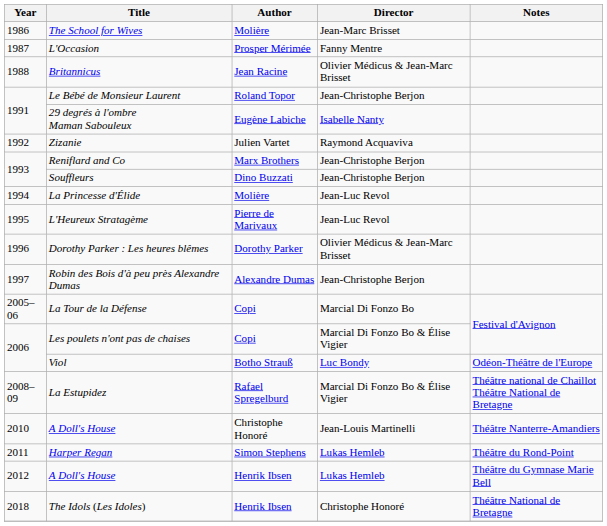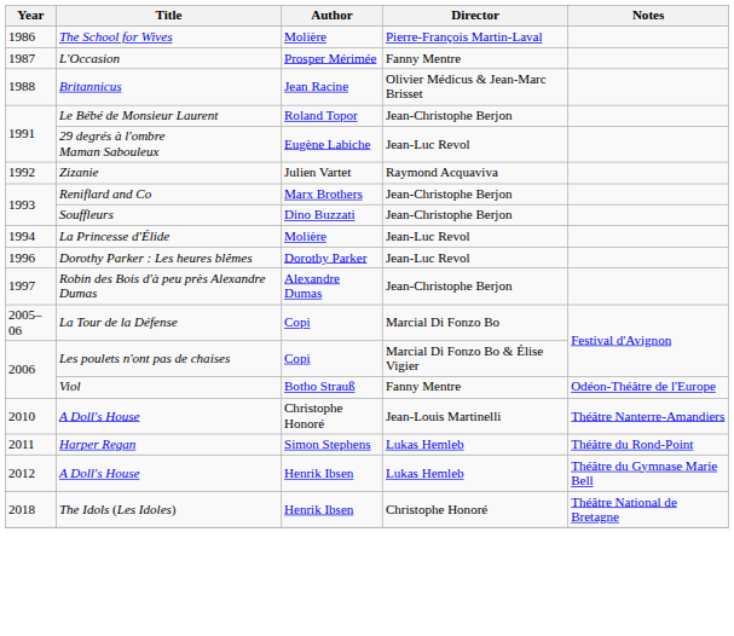 <table class="wikitable">
 <tr>
 <th>Year</th>
 <th>Title</th>
 <th>Author</th>
 <th>Director</th>
 <th>Notes</th>
 </tr>
 <tr>
 <td>1986</td>
 <td><em><a href='#'>The School for Wives</a></em></td>
 <td><a href='#'>Molière</a></td>
-<td>Jean-Marc Brisset</td>
+<td><a href='#'>Pierre-François Martin-Laval</a></td>
 <td></td>
 </tr>
 <tr>
 <td>1987</td>
 <td><em>L'Occasion</em></td>
 <td><a href='#'>Prosper Mérimée</a></td>
 <td>Fanny Mentre</td>
 <td></td>
 </tr>
 <tr>
 <td>1988</td>
 <td><em><a href='#'>Britannicus</a></em></td>
 <td><a href='#'>Jean Racine</a></td>
 <td>Olivier Médicus & Jean-Marc Brisset</td>
 <td></td>
 </tr>
 <tr>
 <td rowspan=2>1991</td>
 <td><em>Le Bébé de Monsieur Laurent</em></td>
 <td><a href='#'>Roland Topor</a></td>
 <td>Jean-Christophe Berjon</td>
 <td></td>
 </tr>
 <tr>
 <td><em>29 degrés à l'ombre<br>Maman Sabouleux</em></td>
 <td><a href='#'>Eugène Labiche</a></td>
-<td><a href='#'>Isabelle Nanty</a></td>
+<td>Jean-Luc Revol</td>
 <td></td>
 </tr>
 <tr>
 <td>1992</td>
 <td><em>Zizanie</em></td>
 <td>Julien Vartet</td>
 <td>Raymond Acquaviva</td>
 <td></td>
 </tr>
 <tr>
 <td rowspan=2>1993</td>
 <td><em>Reniflard and Co</em></td>
 <td><a href='#'>Marx Brothers</a></td>
 <td>Jean-Christophe Berjon</td>
 <td></td>
 </tr>
 <tr>
 <td><em>Souffleurs</em></td>
 <td><a href='#'>Dino Buzzati</a></td>
 <td>Jean-Christophe Berjon</td>
 <td></td>
 </tr>
 <tr>
 <td>1994</td>
 <td><em>La Princesse d'Élide</em></td>
 <td><a href='#'>Molière</a></td>
 <td>Jean-Luc Revol</td>
 <td></td>
 </tr>
 <tr>
-<td>1995</td>
-<td><em>L'Heureux Stratagème</em></td>
-<td><a href='#'>Pierre de Marivaux</a></td>
-<td>Jean-Luc Revol</td>
-<td></td>
-</tr>
-<tr>
 <td>1996</td>
 <td><em>Dorothy Parker : Les heures blêmes</em></td>
 <td><a href='#'>Dorothy Parker</a></td>
-<td>Olivier Médicus & Jean-Marc Brisset</td>
+<td>Jean-Luc Revol</td>
 <td></td>
 </tr>
 <tr>
 <td>1997</td>
 <td><em>Robin des Bois d'à peu près Alexandre Dumas</em></td>
 <td><a href='#'>Alexandre Dumas</a></td>
 <td>Jean-Christophe Berjon</td>
 <td></td>
 </tr>
 <tr>
 <td>2005–06</td>
 <td><em>La Tour de la Défense</em></td>
 <td><a href='#'>Copi</a></td>
 <td>Marcial Di Fonzo Bo</td>
 <td rowspan=2><a href='#'>Festival d'Avignon</a></td>
 </tr>
 <tr>
 <td rowspan=2>2006</td>
 <td><em>Les poulets n'ont pas de chaises</em></td>
 <td><a href='#'>Copi</a></td>
 <td>Marcial Di Fonzo Bo & Élise Vigier</td>
 </tr>
 <tr>
 <td><em>Viol</em></td>
 <td><a href='#'>Botho Strauß</a></td>
-<td><a href='#'>Luc Bondy</a></td>
+<td>Fanny Mentre</td>
 <td><a href='#'>Odéon-Théâtre de l'Europe</a></td>
-</tr>
-<tr>
-<td>2008–09</td>
-<td><em>La Estupidez</em></td>
-<td><a href='#'>Rafael Spregelburd</a></td>
-<td>Marcial Di Fonzo Bo & Élise Vigier</td>
-<td><a href='#'>Théâtre national de Chaillot</a><br><a href='#'>Théâtre National de Bretagne</a></td>
 </tr>
 <tr>
 <td>2010</td>
 <td><em><a href='#'>A Doll's House</a></em></td>
 <td>Christophe Honoré</td>
 <td>Jean-Louis Martinelli</td>
 <td><a href='#'>Théâtre Nanterre-Amandiers</a></td>
 </tr>
 <tr>
 <td>2011</td>
 <td><em><a href='#'>Harper Regan</a></em></td>
 <td><a href='#'>Simon Stephens</a></td>
 <td><a href='#'>Lukas Hemleb</a></td>
 <td><a href='#'>Théâtre du Rond-Point</a></td>
 </tr>
 <tr>
 <td>2012</td>
 <td><em><a href='#'>A Doll's House</a></em></td>
 <td><a href='#'>Henrik Ibsen</a></td>
 <td><a href='#'>Lukas Hemleb</a></td>
 <td><a href='#'>Théâtre du Gymnase Marie Bell</a></td>
 </tr>
 <tr>
 <td>2018</td>
 <td><em>The Idols</em> (<em>Les Idoles</em>)</td>
 <td><a href='#'>Henrik Ibsen</a></td>
 <td>Christophe Honoré</td>
 <td><a href='#'>Théâtre National de Bretagne</a></td>
 </tr>
 <tr>
 </tr>
 </table>
